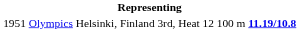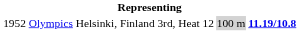 <table>
 <tr>
 <th colspan="6">Representing </th>
 </tr>
 <tr>
-<td>1951</td>
+<td>1952</td>
 <td><a href='#'>Olympics</a></td>
 <td>Helsinki, Finland</td>
 <td>3rd, Heat 12</td>
-<td>100 m</td>
+<td style="background: lightgrey;">100 m</td>
 <td><strong><a href='#'>11.19/10.8</a></strong></td>
 </tr>
 </table>
